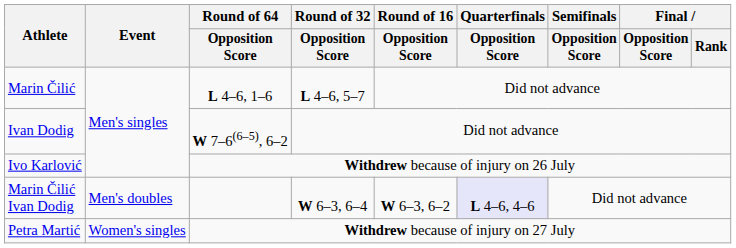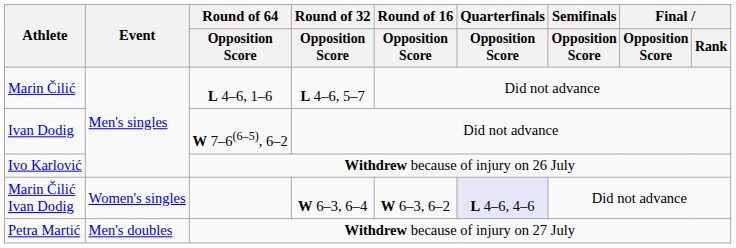 <table class=wikitable style="font-size:90%">
 <tr>
 <th rowspan="2">Athlete</th>
 <th rowspan="2">Event</th>
 <th>Round of 64</th>
 <th>Round of 32</th>
 <th>Round of 16</th>
 <th>Quarterfinals</th>
 <th>Semifinals</th>
 <th colspan=2>Final / </th>
 </tr>
 <tr style="font-size:95%">
 <th>Opposition<br>Score</th>
 <th>Opposition<br>Score</th>
 <th>Opposition<br>Score</th>
 <th>Opposition<br>Score</th>
 <th>Opposition<br>Score</th>
 <th>Opposition<br>Score</th>
 <th>Rank</th>
 </tr>
 <tr align=center>
 <td align=left><a href='#'>Marin Čilić</a></td>
 <td align=left rowspan=3><a href='#'>Men's singles</a></td>
 <td><br><strong>L</strong> 4–6, 1–6</td>
 <td><br><strong>L</strong> 4–6, 5–7</td>
 <td colspan=5>Did not advance</td>
 </tr>
 <tr align=center>
 <td align=left><a href='#'>Ivan Dodig</a></td>
 <td><br><strong>W</strong> 7–6<sup>(6–5)</sup>, 6–2</td>
 <td colspan=6>Did not advance</td>
 </tr>
 <tr align=center>
 <td align=left><a href='#'>Ivo Karlović</a></td>
 <td colspan=7><strong>Withdrew</strong> because of injury on 26 July</td>
 </tr>
 <tr align=center>
 <td align=left><a href='#'>Marin Čilić</a><br><a href='#'>Ivan Dodig</a></td>
-<td align=left><a href='#'>Men's doubles</a></td>
+<td align=left><a href='#'>Women's singles</a></td>
 <td></td>
 <td><br><strong>W</strong> 6–3, 6–4</td>
 <td><br><strong>W</strong> 6–3, 6–2</td>
 <td style="background: lavender;"><br><strong>L</strong> 4–6, 4–6</td>
 <td colspan=3>Did not advance</td>
 </tr>
 <tr align=center>
 <td align=left><a href='#'>Petra Martić</a></td>
-<td align=left><a href='#'>Women's singles</a></td>
+<td align=left><a href='#'>Men's doubles</a></td>
 <td colspan=7><strong>Withdrew</strong> because of injury on 27 July</td>
 </tr>
 </table>
